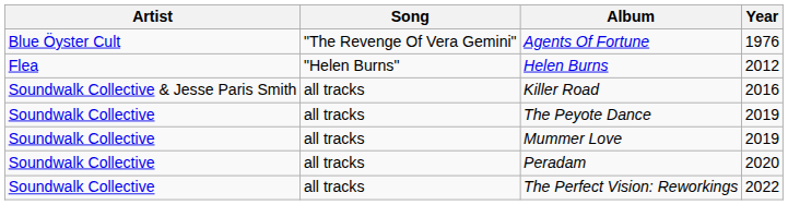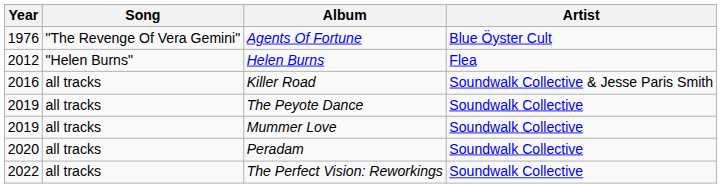 <table class="wikitable">
 <tr>
-<th>Artist</th>
+<th>Year</th>
 <th>Song</th>
 <th>Album</th>
-<th>Year</th>
+<th>Artist</th>
 </tr>
 <tr>
-<td><a href='#'>Blue Öyster Cult</a></td>
+<td>1976</td>
 <td>"The Revenge Of Vera Gemini"</td>
 <td><em><a href='#'>Agents Of Fortune</a></em></td>
-<td>1976</td>
+<td><a href='#'>Blue Öyster Cult</a></td>
 </tr>
 <tr>
-<td><a href='#'>Flea</a></td>
+<td>2012</td>
 <td>"Helen Burns"</td>
 <td><em><a href='#'>Helen Burns</a></em></td>
-<td>2012</td>
+<td><a href='#'>Flea</a></td>
 </tr>
 <tr>
-<td><a href='#'>Soundwalk Collective</a> & Jesse Paris Smith</td>
+<td>2016</td>
 <td>all tracks</td>
 <td><em>Killer Road</em></td>
-<td>2016</td>
+<td><a href='#'>Soundwalk Collective</a> & Jesse Paris Smith</td>
 </tr>
 <tr>
-<td><a href='#'>Soundwalk Collective</a></td>
+<td>2019</td>
 <td>all tracks</td>
 <td><em>The Peyote Dance</em></td>
-<td>2019</td>
+<td><a href='#'>Soundwalk Collective</a></td>
 </tr>
 <tr>
-<td><a href='#'>Soundwalk Collective</a></td>
+<td>2019</td>
 <td>all tracks</td>
 <td><em>Mummer Love</em></td>
-<td>2019</td>
+<td><a href='#'>Soundwalk Collective</a></td>
 </tr>
 <tr>
-<td><a href='#'>Soundwalk Collective</a></td>
+<td>2020</td>
 <td>all tracks</td>
 <td><em>Peradam</em></td>
-<td>2020</td>
+<td><a href='#'>Soundwalk Collective</a></td>
 </tr>
 <tr>
-<td><a href='#'>Soundwalk Collective</a></td>
+<td>2022</td>
 <td>all tracks</td>
 <td><em>The Perfect Vision: Reworkings</em></td>
-<td>2022</td>
+<td><a href='#'>Soundwalk Collective</a></td>
 </tr>
 </table>
